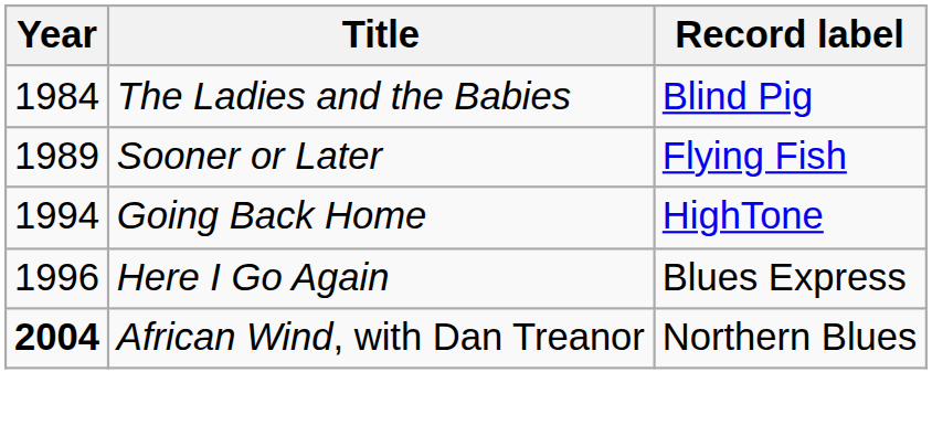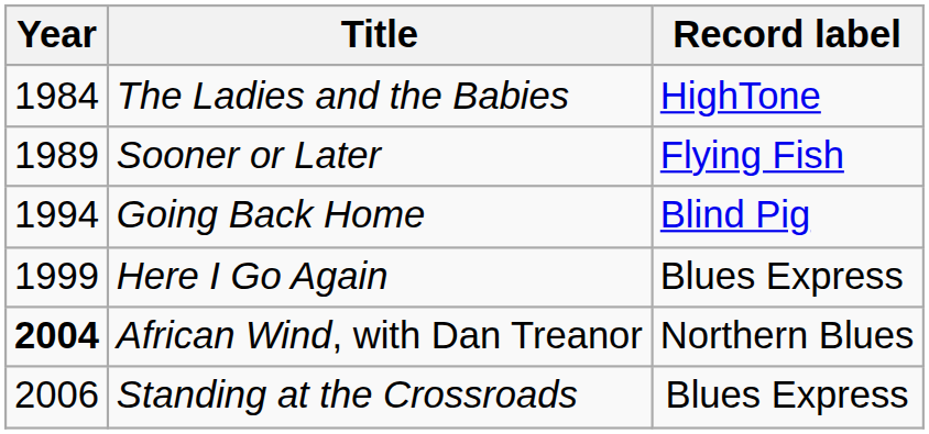 <table class="wikitable sortable">
 <tr>
 <th>Year</th>
 <th>Title</th>
 <th>Record label</th>
 </tr>
 <tr>
 <td>1984</td>
 <td><em>The Ladies and the Babies</em></td>
-<td style="text-align:left;"><a href='#'>Blind Pig</a></td>
+<td style="text-align:left;"><a href='#'>HighTone</a></td>
 </tr>
 <tr>
 <td>1989</td>
 <td><em>Sooner or Later</em></td>
 <td style="text-align:left;"><a href='#'>Flying Fish</a></td>
 </tr>
 <tr>
 <td>1994</td>
 <td><em>Going Back Home</em></td>
-<td style="text-align:left;"><a href='#'>HighTone</a></td>
+<td style="text-align:left;"><a href='#'>Blind Pig</a></td>
 </tr>
 <tr>
-<td>1996</td>
+<td>1999</td>
 <td><em>Here I Go Again</em></td>
 <td style="text-align:left;">Blues Express</td>
 </tr>
 <tr>
 <td><strong>2004</strong></td>
 <td><em>African Wind</em>, with Dan Treanor</td>
 <td style="text-align:left;">Northern Blues</td>
 </tr>
+<tr>
+<td>2006</td>
+<td><em>Standing at the Crossroads</em></td>
+<td style="text-align:center;">Blues Express</td>
+</tr>
 </table>
